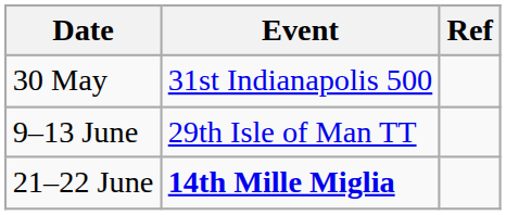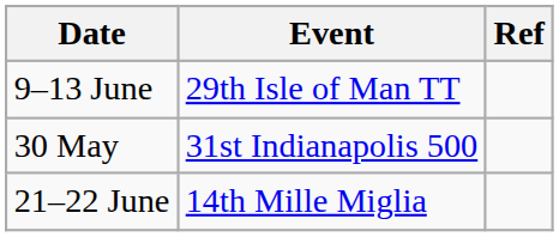 <table class="wikitable" style="font-size: 85%">
 <tr>
 <th>Date</th>
 <th>Event</th>
 <th>Ref</th>
 </tr>
 <tr>
+<td>9–13 June</td>
+<td><a href='#'>29th Isle of Man TT</a></td>
+<td></td>
+</tr>
+<tr>
 <td>30 May</td>
 <td><a href='#'>31st Indianapolis 500</a></td>
 <td></td>
 </tr>
 <tr>
-<td>9–13 June</td>
-<td><a href='#'>29th Isle of Man TT</a></td>
-<td></td>
-</tr>
-<tr>
 <td>21–22 June</td>
-<td><strong><a href='#'>14th Mille Miglia</a></strong></td>
+<td><a href='#'>14th Mille Miglia</a></td>
 <td></td>
 </tr>
 </table>
